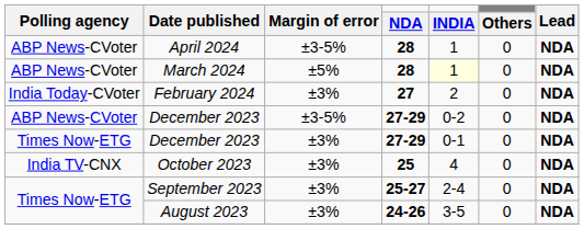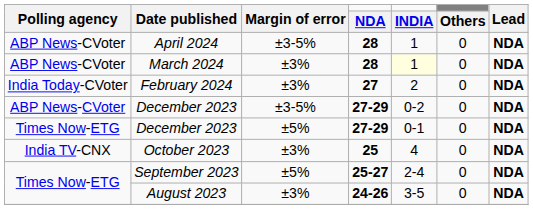 <table class="wikitable sortable" style="text-align:center;font-size:95%;line-height:16px">
 <tr>
 <th rowspan="2">Polling agency</th>
 <th rowspan="2">Date published</th>
 <th rowspan="2">Margin of error</th>
 <td bgcolor=></td>
 <td bgcolor=></td>
 <td bgcolor=grey></td>
 <th rowspan="2">Lead</th>
 </tr>
 <tr>
 <th><a href='#'>NDA</a></th>
 <th><a href='#'>INDIA</a></th>
 <th>Others</th>
 </tr>
 <tr>
 <td><a href='#'>ABP News</a>-CVoter</td>
 <td><em>April 2024</em></td>
 <td>±3-5%</td>
 <td bgcolor=><strong>28</strong></td>
 <td>1</td>
 <td>0</td>
 <td bgcolor=><strong>NDA</strong></td>
 </tr>
 <tr>
 <td><a href='#'>ABP News</a>-CVoter</td>
 <td><em>March 2024</em></td>
-<td>±5%</td>
+<td>±3%</td>
 <td bgcolor=><strong>28</strong></td>
 <td style="background: lightyellow;">1</td>
 <td>0</td>
 <td bgcolor=><strong>NDA</strong></td>
 </tr>
 <tr>
 <td><a href='#'>India Today</a>-CVoter</td>
 <td><em>February 2024</em></td>
 <td>±3%</td>
 <td bgcolor=><strong>27</strong></td>
 <td>2</td>
 <td>0</td>
 <td bgcolor=><strong>NDA</strong></td>
 </tr>
 <tr>
 <td><a href='#'>ABP News</a>-<a href='#'>CVoter</a></td>
 <td><em>December 2023</em></td>
 <td>±3-5%</td>
 <td bgcolor=><strong>27-29</strong></td>
 <td>0-2</td>
 <td>0</td>
 <td bgcolor=><strong>NDA</strong></td>
 </tr>
 <tr>
 <td><a href='#'>Times Now</a>-<a href='#'>ETG</a></td>
 <td><em>December 2023</em></td>
-<td>±3%</td>
+<td>±5%</td>
 <td bgcolor=><strong>27-29</strong></td>
 <td>0-1</td>
 <td>0</td>
 <td bgcolor=><strong>NDA</strong></td>
 </tr>
 <tr>
 <td><a href='#'>India TV</a>-CNX</td>
 <td><em>October 2023</em></td>
 <td>±3%</td>
 <td bgcolor=><strong>25</strong></td>
 <td>4</td>
 <td>0</td>
 <td bgcolor=><strong>NDA</strong></td>
 </tr>
 <tr>
 <td rowspan="2"><a href='#'>Times Now</a>-<a href='#'>ETG</a></td>
 <td><em>September 2023</em></td>
-<td>±3%</td>
+<td>±5%</td>
 <td bgcolor=><strong>25-27</strong></td>
 <td>2-4</td>
 <td>0</td>
 <td bgcolor=><strong>NDA</strong></td>
 </tr>
 <tr>
 <td><em>August 2023</em></td>
 <td>±3%</td>
 <td bgcolor=><strong>24-26</strong></td>
 <td>3-5</td>
 <td>0</td>
 <td bgcolor=><strong>NDA</strong></td>
 </tr>
 <tr>
 </tr>
 </table>
